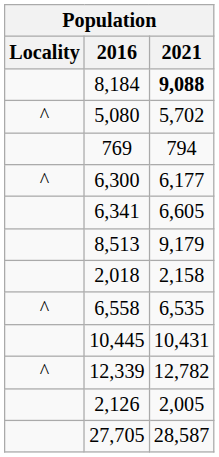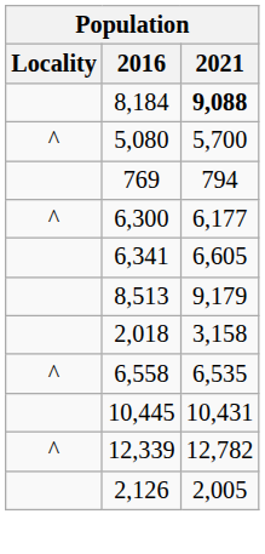 <table class="wikitable sortable" style="text-align:center;">
 <tr>
 <th colspan="3" style="text-align:center;  font-weight:bold">Population</th>
 </tr>
 <tr>
 <th style="text-align:center; background:  font-weight:bold">Locality</th>
 <th style="text-align:center; background:  font-weight:bold"><strong>2016</strong></th>
 <th style="text-align:center; background:  font-weight:bold"><strong>2021</strong></th>
 </tr>
 <tr>
 <td></td>
 <td>8,184</td>
 <td><strong>9,088</strong></td>
 </tr>
 <tr>
 <td>^</td>
 <td>5,080</td>
-<td>5,702</td>
+<td>5,700</td>
 </tr>
 <tr>
 <td></td>
 <td>769</td>
 <td>794</td>
 </tr>
 <tr>
 <td>^</td>
 <td>6,300</td>
 <td>6,177</td>
 </tr>
 <tr>
 <td></td>
 <td>6,341</td>
 <td>6,605</td>
 </tr>
 <tr>
 <td></td>
 <td>8,513</td>
 <td>9,179</td>
 </tr>
 <tr>
 <td></td>
 <td>2,018</td>
-<td>2,158</td>
+<td>3,158</td>
 </tr>
 <tr>
 <td>^</td>
 <td>6,558</td>
 <td>6,535</td>
 </tr>
 <tr>
 <td></td>
 <td>10,445</td>
 <td>10,431</td>
 </tr>
 <tr>
 <td>^</td>
 <td>12,339</td>
 <td>12,782</td>
 </tr>
 <tr>
 <td></td>
 <td>2,126</td>
 <td>2,005</td>
 </tr>
-<tr>
-<td></td>
-<td>27,705</td>
-<td>28,587</td>
-</tr>
 </table>
